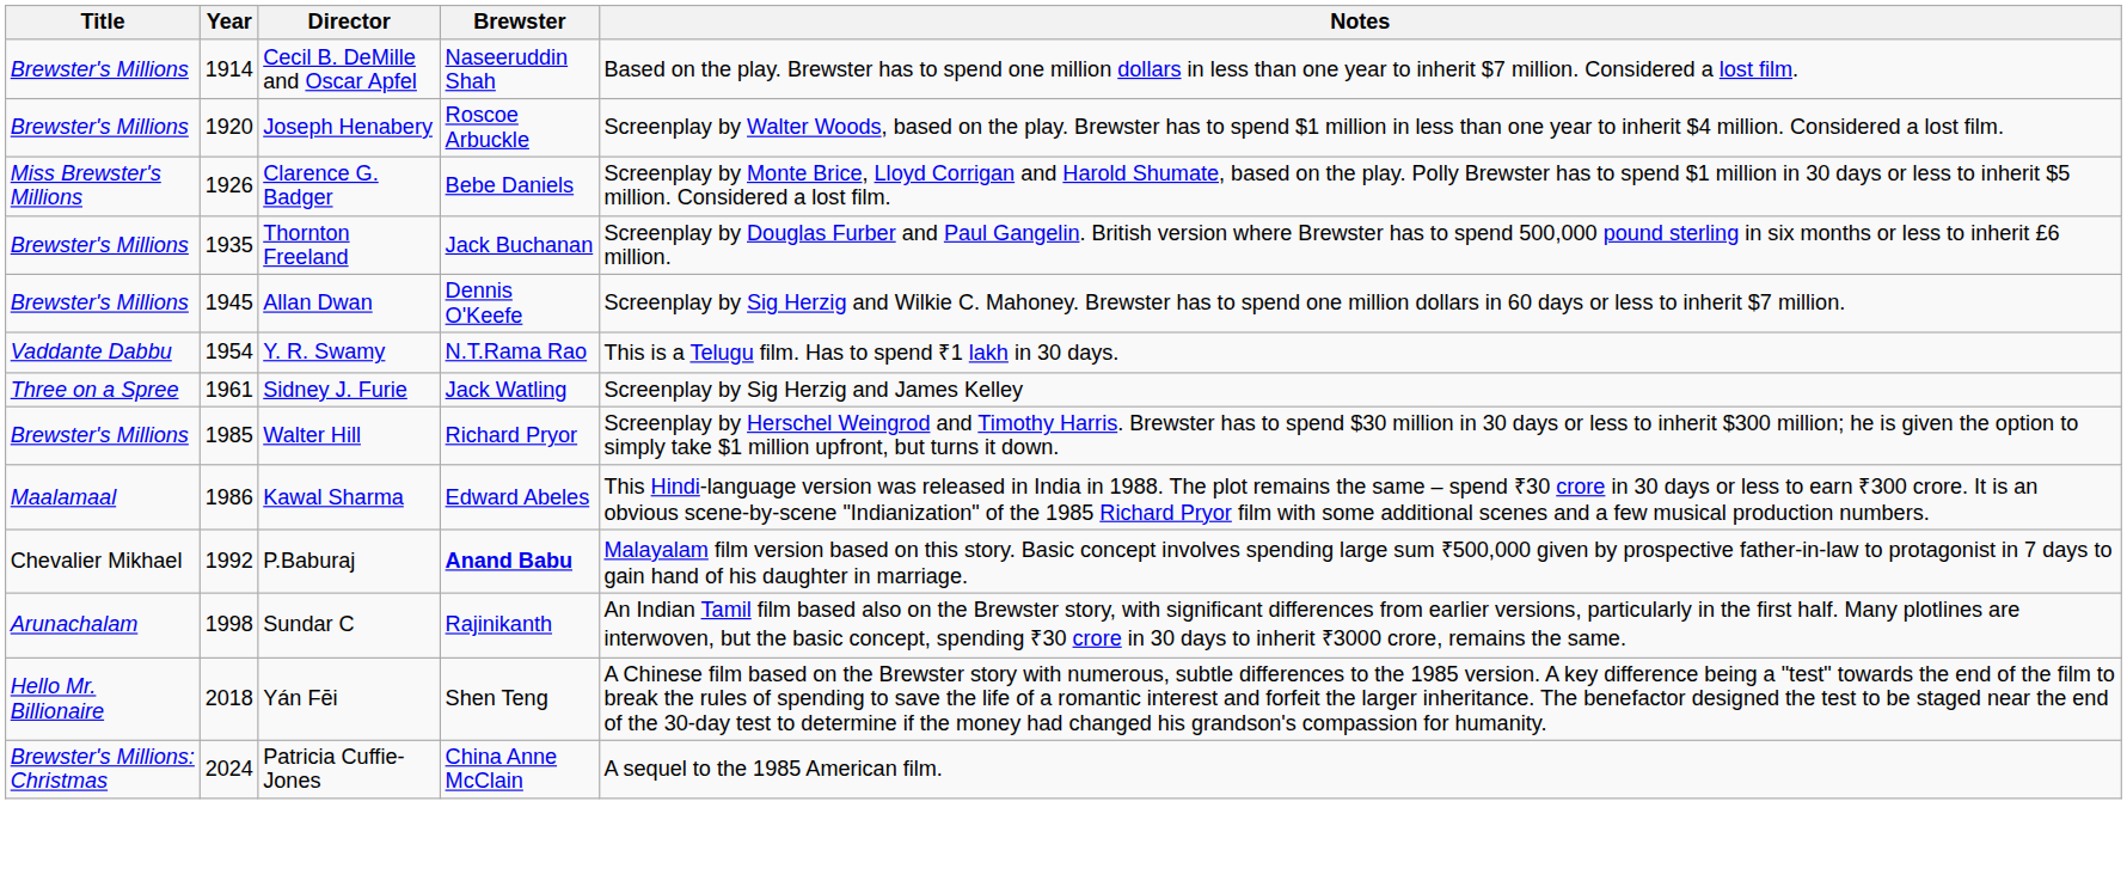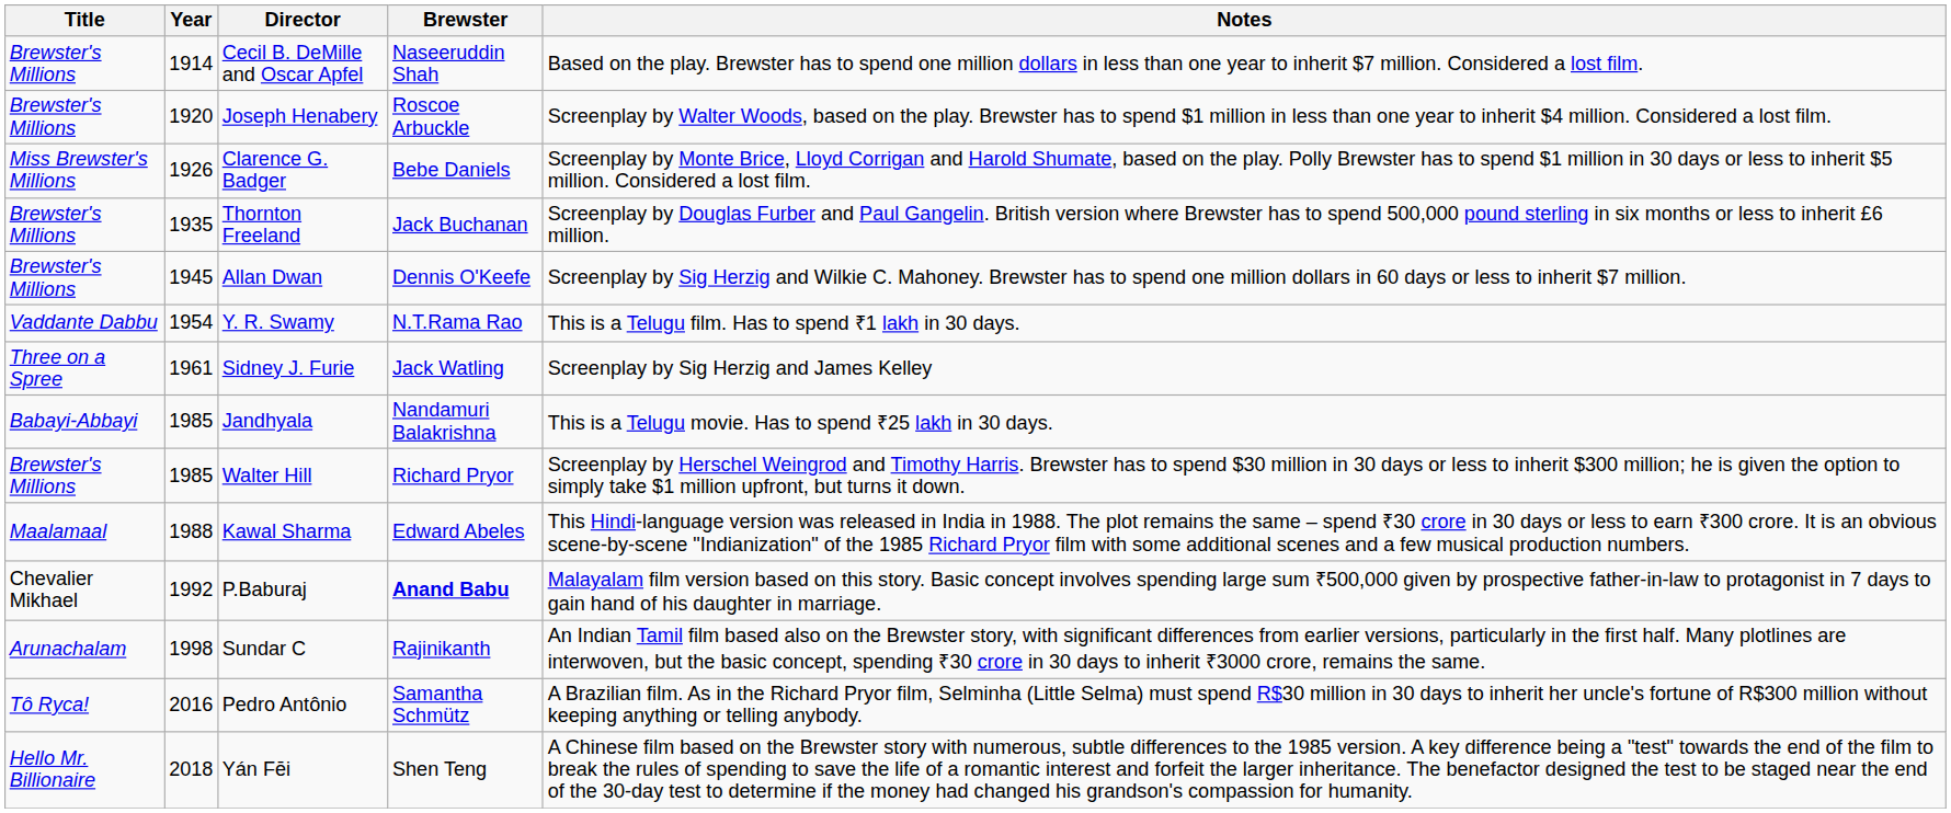 <table class="wikitable">
 <tr>
 <th>Title</th>
 <th>Year</th>
 <th>Director</th>
 <th>Brewster</th>
 <th>Notes</th>
 </tr>
 <tr>
 <td><em><a href='#'>Brewster's Millions</a></em></td>
 <td>1914</td>
 <td><a href='#'>Cecil B. DeMille</a> and <a href='#'>Oscar Apfel</a></td>
 <td><a href='#'>Naseeruddin Shah</a></td>
 <td>Based on the play. Brewster has to spend one million <a href='#'>dollars</a> in less than one year to inherit $7 million. Considered a <a href='#'>lost film</a>.</td>
 </tr>
 <tr>
 <td><em><a href='#'>Brewster's Millions</a></em></td>
 <td>1920</td>
 <td><a href='#'>Joseph Henabery</a></td>
 <td><a href='#'>Roscoe Arbuckle</a></td>
 <td>Screenplay by <a href='#'>Walter Woods</a>, based on the play. Brewster has to spend $1 million in less than one year to inherit $4 million. Considered a lost film.</td>
 </tr>
 <tr>
 <td><em><a href='#'>Miss Brewster's Millions</a></em></td>
 <td>1926</td>
 <td><a href='#'>Clarence G. Badger</a></td>
 <td><a href='#'>Bebe Daniels</a></td>
 <td>Screenplay by <a href='#'>Monte Brice</a>, <a href='#'>Lloyd Corrigan</a> and <a href='#'>Harold Shumate</a>, based on the play. Polly Brewster has to spend $1 million in 30 days or less to inherit $5 million. Considered a lost film.</td>
 </tr>
 <tr>
 <td><em><a href='#'>Brewster's Millions</a></em></td>
 <td>1935</td>
 <td><a href='#'>Thornton Freeland</a></td>
 <td><a href='#'>Jack Buchanan</a></td>
 <td>Screenplay by <a href='#'>Douglas Furber</a> and <a href='#'>Paul Gangelin</a>. British version where Brewster has to spend 500,000 <a href='#'>pound sterling</a> in six months or less to inherit £6 million.</td>
 </tr>
 <tr>
 <td><em><a href='#'>Brewster's Millions</a></em></td>
 <td>1945</td>
 <td><a href='#'>Allan Dwan</a></td>
 <td><a href='#'>Dennis O'Keefe</a></td>
 <td>Screenplay by <a href='#'>Sig Herzig</a> and Wilkie C. Mahoney. Brewster has to spend one million dollars in 60 days or less to inherit $7 million.</td>
 </tr>
 <tr>
 <td><em><a href='#'>Vaddante Dabbu</a></em></td>
 <td>1954</td>
 <td><a href='#'>Y. R. Swamy</a></td>
 <td><a href='#'>N.T.Rama Rao</a></td>
 <td>This is a <a href='#'>Telugu</a> film. Has to spend ₹1 <a href='#'>lakh</a> in 30 days.</td>
 </tr>
 <tr>
 <td><em><a href='#'>Three on a Spree</a></em></td>
 <td>1961</td>
 <td><a href='#'>Sidney J. Furie</a></td>
 <td><a href='#'>Jack Watling</a></td>
 <td>Screenplay by Sig Herzig and James Kelley</td>
 </tr>
 <tr>
+<td><em><a href='#'>Babayi-Abbayi</a></em></td>
+<td>1985</td>
+<td><a href='#'>Jandhyala</a></td>
+<td><a href='#'>Nandamuri Balakrishna</a></td>
+<td>This is a <a href='#'>Telugu</a> movie. Has to spend ₹25 <a href='#'>lakh</a> in 30 days.</td>
+</tr>
+<tr>
 <td><em><a href='#'>Brewster's Millions</a></em></td>
 <td>1985</td>
 <td><a href='#'>Walter Hill</a></td>
 <td><a href='#'>Richard Pryor</a></td>
 <td>Screenplay by <a href='#'>Herschel Weingrod</a> and <a href='#'>Timothy Harris</a>. Brewster has to spend $30 million in 30 days or less to inherit $300 million; he is given the option to simply take $1 million upfront, but turns it down.</td>
 </tr>
 <tr>
 <td><em><a href='#'>Maalamaal</a></em></td>
-<td>1986</td>
+<td>1988</td>
 <td><a href='#'>Kawal Sharma</a></td>
 <td><a href='#'>Edward Abeles</a></td>
 <td>This <a href='#'>Hindi</a>-language version was released in India in 1988. The plot remains the same – spend ₹30 <a href='#'>crore</a> in 30 days or less to earn ₹300 crore. It is an obvious scene-by-scene "Indianization" of the 1985 <a href='#'>Richard Pryor</a> film with some additional scenes and a few musical production numbers.</td>
 </tr>
 <tr>
 <td>Chevalier Mikhael</td>
 <td>1992</td>
 <td>P.Baburaj</td>
 <td><strong><a href='#'>Anand Babu</a></strong></td>
 <td><a href='#'>Malayalam</a> film version based on this story. Basic concept involves spending large sum ₹500,000 given by prospective father-in-law to protagonist in 7 days to gain hand of his daughter in marriage.</td>
 </tr>
 <tr>
 <td><em><a href='#'>Arunachalam</a></em></td>
 <td>1998</td>
 <td>Sundar C</td>
 <td><a href='#'>Rajinikanth</a></td>
 <td>An Indian <a href='#'>Tamil</a> film based also on the Brewster story, with significant differences from earlier versions, particularly in the first half. Many plotlines are interwoven, but the basic concept, spending ₹30 <a href='#'>crore</a> in 30 days to inherit ₹3000 crore, remains the same.</td>
 </tr>
 <tr>
+<td><em><a href='#'>Tô Ryca!</a></em></td>
+<td>2016</td>
+<td>Pedro Antônio</td>
+<td><a href='#'>Samantha Schmütz</a></td>
+<td>A Brazilian film. As in the Richard Pryor film, Selminha (Little Selma) must spend <a href='#'>R$</a>30 million in 30 days to inherit her uncle's fortune of R$300 million without keeping anything or telling anybody.</td>
+</tr>
+<tr>
 <td><em><a href='#'>Hello Mr. Billionaire</a></em></td>
 <td>2018</td>
 <td>Yán Fēi</td>
 <td>Shen Teng</td>
 <td>A Chinese film based on the Brewster story with numerous, subtle differences to the 1985 version. A key difference being a "test" towards the end of the film to break the rules of spending to save the life of a romantic interest and forfeit the larger inheritance.  The benefactor designed the test to be staged near the end of the 30-day test to determine if the money had changed his grandson's compassion for humanity.</td>
 </tr>
-<tr>
-<td><em><a href='#'>Brewster's Millions: Christmas</a></em></td>
-<td>2024</td>
-<td>Patricia Cuffie-Jones</td>
-<td><a href='#'>China Anne McClain</a></td>
-<td>A sequel to the 1985 American film.</td>
-</tr>
 </table>
